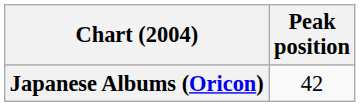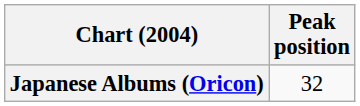 <table class="wikitable sortable plainrowheaders">
 <tr>
 <th scope="col">Chart (2004)</th>
 <th scope="col">Peak<br>position</th>
 </tr>
 <tr>
 <th scope="row">Japanese Albums (<a href='#'>Oricon</a>)</th>
-<td align="center">42</td>
+<td align="center">32</td>
 </tr>
 </table>
